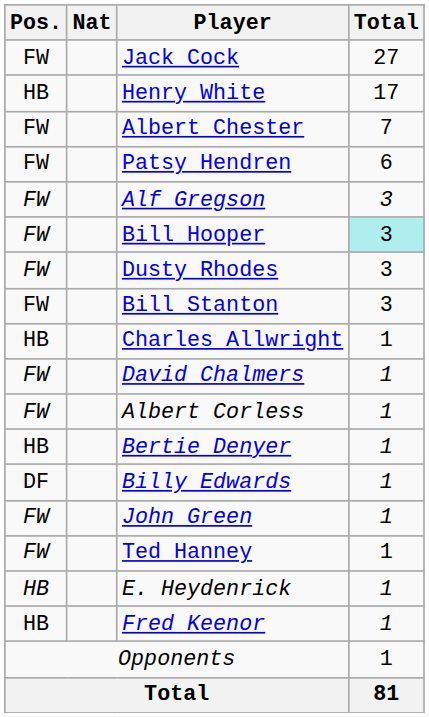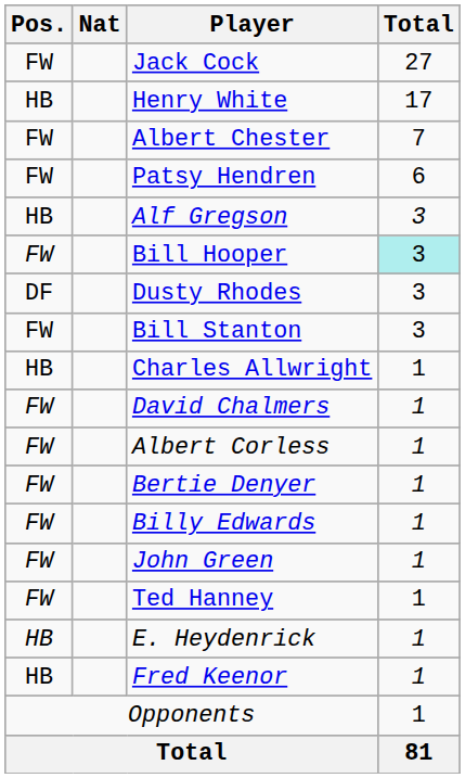 <table class="wikitable"  style="text-align:center; border:1px #aaa solid;">
 <tr>
 <th>Pos.</th>
 <th>Nat</th>
 <th>Player</th>
 <th>Total</th>
 </tr>
 <tr>
 <td>FW</td>
 <td></td>
 <td style="text-align:left;"><a href='#'>Jack Cock</a></td>
 <td>27</td>
 </tr>
 <tr>
 <td>HB</td>
 <td></td>
 <td style="text-align:left;"><a href='#'>Henry White</a></td>
 <td>17</td>
 </tr>
 <tr>
 <td>FW</td>
 <td></td>
 <td style="text-align:left;"><a href='#'>Albert Chester</a></td>
 <td>7</td>
 </tr>
 <tr>
 <td>FW</td>
 <td></td>
 <td style="text-align:left;"><a href='#'>Patsy Hendren</a></td>
 <td>6</td>
 </tr>
 <tr>
-<td><em>FW</em></td>
+<td>HB</td>
 <td><em></em></td>
 <td style="text-align:left;"><em><a href='#'>Alf Gregson</a></em></td>
 <td><em>3</em></td>
 </tr>
 <tr>
 <td><em>FW</em></td>
 <td></td>
 <td style="text-align:left;"><a href='#'>Bill Hooper</a></td>
 <td style="background: paleturquoise;">3</td>
 </tr>
 <tr>
-<td><em>FW</em></td>
+<td>DF</td>
 <td></td>
 <td style="text-align:left;"><a href='#'>Dusty Rhodes</a></td>
 <td>3</td>
 </tr>
 <tr>
 <td>FW</td>
 <td></td>
 <td style="text-align:left;"><a href='#'>Bill Stanton</a></td>
 <td>3</td>
 </tr>
 <tr>
 <td>HB</td>
 <td></td>
 <td style="text-align:left;"><a href='#'>Charles Allwright</a></td>
 <td>1</td>
 </tr>
 <tr>
 <td><em>FW</em></td>
 <td><em></em></td>
 <td style="text-align:left;"><a href='#'><em>David Chalmers</em></a></td>
 <td><em>1</em></td>
 </tr>
 <tr>
 <td><em>FW</em></td>
 <td></td>
 <td style="text-align:left;"><em>Albert Corless</em></td>
 <td><em>1</em></td>
 </tr>
 <tr>
-<td>HB</td>
+<td><em>FW</em></td>
 <td><em></em></td>
 <td style="text-align:left;"><em><a href='#'>Bertie Denyer</a></em></td>
 <td><em>1</em></td>
 </tr>
 <tr>
-<td>DF</td>
+<td><em>FW</em></td>
 <td><em></em></td>
 <td style="text-align:left;"><a href='#'><em>Billy Edwards</em></a></td>
 <td><em>1</em></td>
 </tr>
 <tr>
 <td><em>FW</em></td>
 <td><em></em></td>
 <td style="text-align:left;"><a href='#'><em>John Green</em></a></td>
 <td><em>1</em></td>
 </tr>
 <tr>
 <td><em>FW</em></td>
 <td></td>
 <td style="text-align:left;"><a href='#'>Ted Hanney</a></td>
 <td>1</td>
 </tr>
 <tr>
 <td><em>HB</em></td>
 <td></td>
 <td style="text-align:left;"><em>E. Heydenrick</em></td>
 <td><em>1</em></td>
 </tr>
 <tr>
 <td>HB</td>
 <td><em></em></td>
 <td style="text-align:left;"><em><a href='#'>Fred Keenor</a></em></td>
 <td><em>1</em></td>
 </tr>
 <tr>
 <td colspan="3"><em>Opponents</em></td>
 <td>1</td>
 </tr>
 <tr>
 <th colspan="3">Total</th>
 <th>81</th>
 </tr>
 </table>
